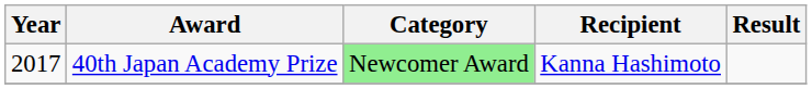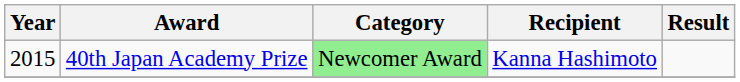 <table class="wikitable sortable">
 <tr>
 <th>Year</th>
 <th>Award</th>
 <th>Category</th>
 <th>Recipient</th>
 <th>Result</th>
 </tr>
 <tr>
-<td>2017</td>
+<td>2015</td>
 <td><a href='#'>40th Japan Academy Prize</a></td>
 <td style="background: lightgreen;">Newcomer Award</td>
 <td><a href='#'>Kanna Hashimoto</a></td>
 <td></td>
 </tr>
 <tr>
 </tr>
 </table>
